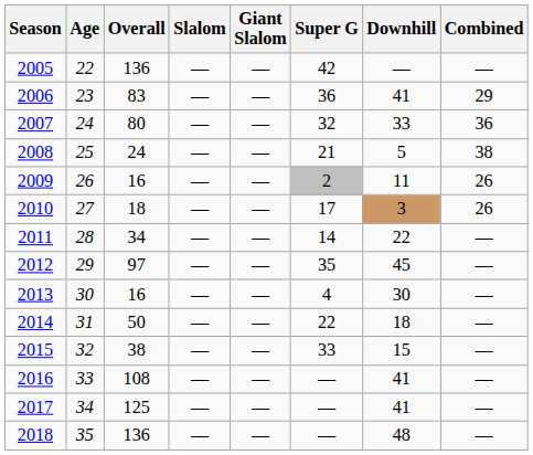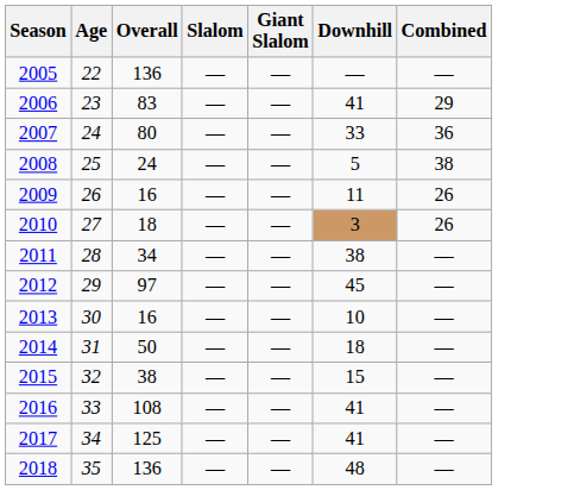 <table class=wikitable style="text-align:center">
 <tr>
 <th>Season</th>
 <th>Age</th>
 <th>Overall</th>
 <th>Slalom</th>
 <th>Giant<br>Slalom</th>
-<th>Super G</th>
 <th>Downhill</th>
 <th>Combined</th>
 </tr>
 <tr>
 <td><a href='#'>2005</a></td>
 <td><em>22</em></td>
 <td>136</td>
 <td>—</td>
 <td>—</td>
-<td>42</td>
 <td>—</td>
 <td>—</td>
 </tr>
 <tr>
 <td><a href='#'>2006</a></td>
 <td><em>23</em></td>
 <td>83</td>
 <td>—</td>
 <td>—</td>
-<td>36</td>
 <td>41</td>
 <td>29</td>
 </tr>
 <tr>
 <td><a href='#'>2007</a></td>
 <td><em>24</em></td>
 <td>80</td>
 <td>—</td>
 <td>—</td>
-<td>32</td>
 <td>33</td>
 <td>36</td>
 </tr>
 <tr>
 <td><a href='#'>2008</a></td>
 <td><em>25</em></td>
 <td>24</td>
 <td>—</td>
 <td>—</td>
-<td>21</td>
 <td>5</td>
 <td>38</td>
 </tr>
 <tr>
 <td><a href='#'>2009</a></td>
 <td><em>26</em></td>
 <td>16</td>
 <td>—</td>
 <td>—</td>
-<td bgcolor="silver">2</td>
 <td>11</td>
 <td>26</td>
 </tr>
 <tr>
 <td><a href='#'>2010</a></td>
 <td><em>27</em></td>
 <td>18</td>
 <td>—</td>
 <td>—</td>
-<td>17</td>
 <td bgcolor="cc9966">3</td>
 <td>26</td>
 </tr>
 <tr>
 <td><a href='#'>2011</a></td>
 <td><em>28</em></td>
 <td>34</td>
 <td>—</td>
 <td>—</td>
-<td>14</td>
-<td>22</td>
+<td>38</td>
 <td>—</td>
 </tr>
 <tr>
 <td><a href='#'>2012</a></td>
 <td><em>29</em></td>
 <td>97</td>
 <td>—</td>
 <td>—</td>
-<td>35</td>
 <td>45</td>
 <td>—</td>
 </tr>
 <tr>
 <td><a href='#'>2013</a></td>
 <td><em>30</em></td>
 <td>16</td>
 <td>—</td>
 <td>—</td>
-<td>4</td>
-<td>30</td>
+<td>10</td>
 <td>—</td>
 </tr>
 <tr>
 <td><a href='#'>2014</a></td>
 <td><em>31</em></td>
 <td>50</td>
 <td>—</td>
 <td>—</td>
-<td>22</td>
 <td>18</td>
 <td>—</td>
 </tr>
 <tr>
 <td><a href='#'>2015</a></td>
 <td><em>32</em></td>
 <td>38</td>
 <td>—</td>
 <td>—</td>
-<td>33</td>
 <td>15</td>
 <td>—</td>
 </tr>
 <tr>
 <td><a href='#'>2016</a></td>
 <td><em>33</em></td>
 <td>108</td>
-<td>—</td>
 <td>—</td>
 <td>—</td>
 <td>41</td>
 <td>—</td>
 </tr>
 <tr>
 <td><a href='#'>2017</a></td>
 <td><em>34</em></td>
 <td>125</td>
 <td>—</td>
 <td>—</td>
-<td>—</td>
 <td>41</td>
 <td>—</td>
 </tr>
 <tr>
 <td><a href='#'>2018</a></td>
 <td><em>35</em></td>
 <td>136</td>
 <td>—</td>
 <td>—</td>
-<td>—</td>
 <td>48</td>
 <td>—</td>
 </tr>
 </table>
